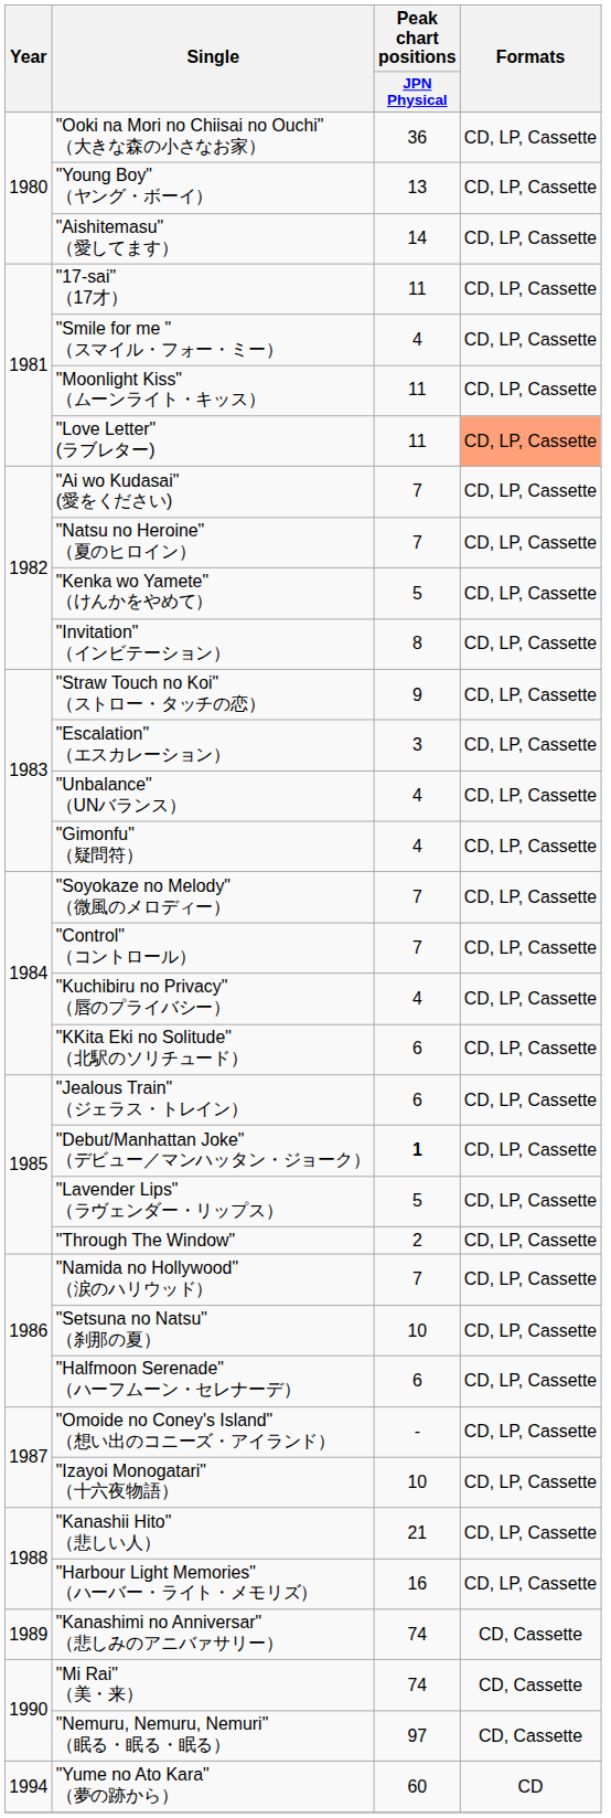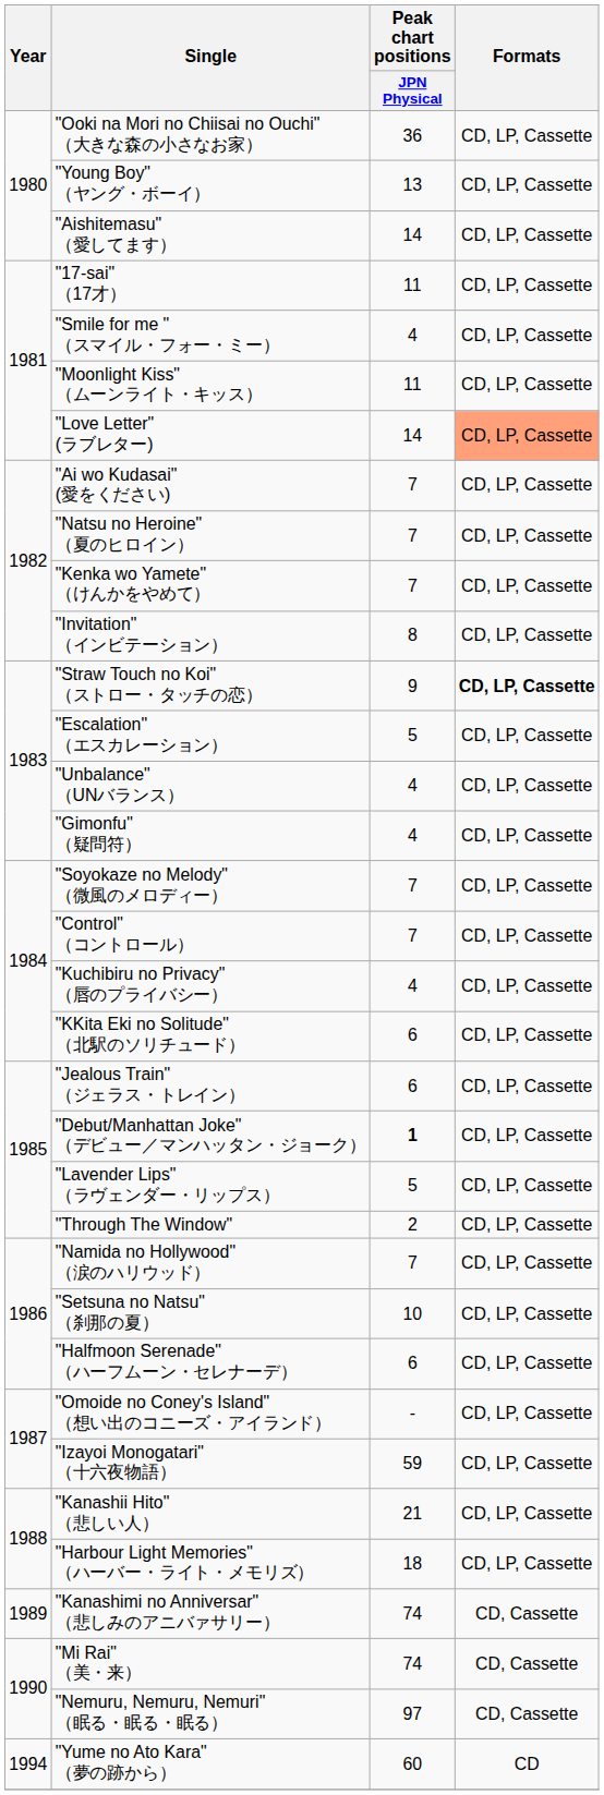 <table class="wikitable plainrowheaders" style="text-align:center;">
 <tr>
 <th scope="col" rowspan="2">Year</th>
 <th scope="col" rowspan="2">Single</th>
 <th scope="col" rowspan="1">Peak chart positions</th>
 <th scope="col" rowspan="2">Formats</th>
 </tr>
 <tr>
 <th scope="col" style="width:2.5em;font-size:85%;"><a href='#'>JPN<br>Physical</a><br></th>
 </tr>
 <tr>
 <td rowspan="3">1980</td>
 <td style="text-align:left;">"Ooki na Mori no Chiisai no Ouchi"<br>（大きな森の小さなお家）</td>
 <td>36</td>
 <td>CD, LP, Cassette</td>
 </tr>
 <tr>
 <td style="text-align:left;">"Young Boy"<br>（ヤング・ボーイ）</td>
 <td>13</td>
 <td>CD, LP, Cassette</td>
 </tr>
 <tr>
 <td style="text-align:left;">"Aishitemasu"<br>（愛してます）</td>
 <td>14</td>
 <td>CD, LP, Cassette</td>
 </tr>
 <tr>
 <td rowspan="4">1981</td>
 <td style="text-align:left;">"17-sai"<br>（17才）</td>
 <td>11</td>
 <td>CD, LP, Cassette</td>
 </tr>
 <tr>
 <td style="text-align:left;">"Smile for me "<br>（スマイル・フォー・ミー）</td>
 <td>4</td>
 <td>CD, LP, Cassette</td>
 </tr>
 <tr>
 <td style="text-align:left;">"Moonlight Kiss"<br>（ムーンライト・キッス）</td>
 <td>11</td>
 <td>CD, LP, Cassette</td>
 </tr>
 <tr>
 <td style="text-align:left;">"Love Letter"<br> (ラブレター)</td>
-<td>11</td>
+<td>14</td>
 <td style="background: lightsalmon;">CD, LP, Cassette</td>
 </tr>
 <tr>
 <td rowspan="4">1982</td>
 <td style="text-align:left;">"Ai wo Kudasai"<br> (愛をください)</td>
 <td>7</td>
 <td>CD, LP, Cassette</td>
 </tr>
 <tr>
 <td style="text-align:left;">"Natsu no Heroine"<br>（夏のヒロイン）</td>
 <td>7</td>
 <td>CD, LP, Cassette</td>
 </tr>
 <tr>
 <td style="text-align:left;">"Kenka wo Yamete"<br>（けんかをやめて）</td>
-<td>5</td>
+<td>7</td>
 <td>CD, LP, Cassette</td>
 </tr>
 <tr>
 <td style="text-align:left;">"Invitation"<br>（インビテーション）</td>
 <td>8</td>
 <td>CD, LP, Cassette</td>
 </tr>
 <tr>
 <td rowspan="4">1983</td>
 <td style="text-align:left;">"Straw Touch no Koi"<br>（ストロー・タッチの恋）</td>
 <td>9</td>
-<td>CD, LP, Cassette</td>
+<td><strong>CD, LP, Cassette</strong></td>
 </tr>
 <tr>
 <td style="text-align:left;">"Escalation"<br>（エスカレーション）</td>
-<td>3</td>
+<td>5</td>
 <td>CD, LP, Cassette</td>
 </tr>
 <tr>
 <td style="text-align:left;">"Unbalance"<br>（UNバランス）</td>
 <td>4</td>
 <td>CD, LP, Cassette</td>
 </tr>
 <tr>
 <td style="text-align:left;">"Gimonfu"<br>（疑問符）</td>
 <td>4</td>
 <td>CD, LP, Cassette</td>
 </tr>
 <tr>
 <td rowspan="4">1984</td>
 <td style="text-align:left;">"Soyokaze no Melody"<br>（微風のメロディー）</td>
 <td>7</td>
 <td>CD, LP, Cassette</td>
 </tr>
 <tr>
 <td style="text-align:left;">"Control"<br>（コントロール）</td>
 <td>7</td>
 <td>CD, LP, Cassette</td>
 </tr>
 <tr>
 <td style="text-align:left;">"Kuchibiru no Privacy"<br>（唇のプライバシー）</td>
 <td>4</td>
 <td>CD, LP, Cassette</td>
 </tr>
 <tr>
 <td style="text-align:left;">"KKita Eki no Solitude"<br>（北駅のソリチュード）</td>
 <td>6</td>
 <td>CD, LP, Cassette</td>
 </tr>
 <tr>
 <td rowspan="4">1985</td>
 <td style="text-align:left;">"Jealous Train"<br>（ジェラス・トレイン）</td>
 <td>6</td>
 <td>CD, LP, Cassette</td>
 </tr>
 <tr>
 <td style="text-align:left;">"Debut/Manhattan Joke"<br>（デビュー／マンハッタン・ジョーク）</td>
 <td><strong>1</strong></td>
 <td>CD, LP, Cassette</td>
 </tr>
 <tr>
 <td style="text-align:left;">"Lavender Lips"<br>（ラヴェンダー・リップス）</td>
 <td>5</td>
 <td>CD, LP, Cassette</td>
 </tr>
 <tr>
 <td style="text-align:left;">"Through The Window"<br></td>
 <td>2</td>
 <td>CD, LP, Cassette</td>
 </tr>
 <tr>
 <td rowspan="3">1986</td>
 <td style="text-align:left;">"Namida no Hollywood"<br>（涙のハリウッド）</td>
 <td>7</td>
 <td>CD, LP, Cassette</td>
 </tr>
 <tr>
 <td style="text-align:left;">"Setsuna no Natsu"<br>（刹那の夏）</td>
 <td>10</td>
 <td>CD, LP, Cassette</td>
 </tr>
 <tr>
 <td style="text-align:left;">"Halfmoon Serenade"<br>（ハーフムーン・セレナーデ）</td>
 <td>6</td>
 <td>CD, LP, Cassette</td>
 </tr>
 <tr>
 <td rowspan="2">1987</td>
 <td style="text-align:left;">"Omoide no Coney's Island"<br>（想い出のコニーズ・アイランド）</td>
 <td>-</td>
 <td>CD, LP, Cassette</td>
 </tr>
 <tr>
 <td style="text-align:left;">"Izayoi Monogatari"<br>（十六夜物語）</td>
-<td>10</td>
+<td>59</td>
 <td>CD, LP, Cassette</td>
 </tr>
 <tr>
 <td rowspan="2">1988</td>
 <td style="text-align:left;">"Kanashii Hito"<br>（悲しい人）</td>
 <td>21</td>
 <td>CD, LP, Cassette</td>
 </tr>
 <tr>
 <td style="text-align:left;">"Harbour Light Memories"<br>（ハーバー・ライト・メモリズ）</td>
-<td>16</td>
+<td>18</td>
 <td>CD, LP, Cassette</td>
 </tr>
 <tr>
 <td rowspan="1">1989</td>
 <td style="text-align:left;">"Kanashimi no Anniversar"<br>（悲しみのアニバァサリー）</td>
 <td>74</td>
 <td>CD, Cassette</td>
 </tr>
 <tr>
 <td rowspan="2">1990</td>
 <td style="text-align:left;">"Mi Rai"<br>（美・来）</td>
 <td>74</td>
 <td>CD, Cassette</td>
 </tr>
 <tr>
 <td style="text-align:left;">"Nemuru, Nemuru, Nemuri"<br>（眠る・眠る・眠る）</td>
 <td>97</td>
 <td>CD, Cassette</td>
 </tr>
 <tr>
 <td rowspan="1">1994</td>
 <td style="text-align:left;">"Yume no Ato Kara"<br>（夢の跡から）</td>
 <td>60</td>
 <td>CD</td>
 </tr>
 <tr>
 </tr>
 </table>
